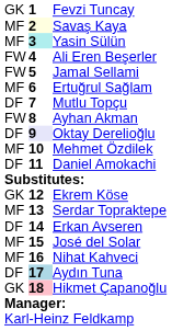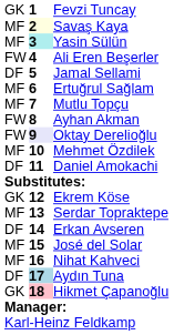 <table style="font-size:90%" cellspacing="0" cellpadding="0" align=center'>
 <tr>
 <th width=25></th>
 <th width=25></th>
 </tr>
 <tr>
 <td>GK</td>
 <td><strong>1</strong></td>
 <td> <a href='#'>Fevzi Tuncay</a></td>
 </tr>
 <tr>
 <td>MF</td>
 <td style="background: lightyellow;"><strong>2</strong></td>
 <td> <a href='#'>Savaş Kaya</a></td>
 </tr>
 <tr>
 <td>MF</td>
 <td style="background: paleturquoise;"><strong>3</strong></td>
 <td> <a href='#'>Yasin Sülün</a></td>
 </tr>
 <tr>
 <td>FW</td>
 <td><strong>4</strong></td>
 <td> <a href='#'>Ali Eren Beşerler</a></td>
 </tr>
 <tr>
-<td>FW</td>
+<td>DF</td>
 <td><strong>5</strong></td>
 <td> <a href='#'>Jamal Sellami</a></td>
 </tr>
 <tr>
 <td>MF</td>
 <td><strong>6</strong></td>
 <td> <a href='#'>Ertuğrul Sağlam</a></td>
 </tr>
 <tr>
-<td>DF</td>
+<td>MF</td>
 <td><strong>7</strong></td>
 <td> <a href='#'>Mutlu Topçu</a></td>
 </tr>
 <tr>
 <td>FW</td>
 <td><strong>8</strong></td>
 <td> <a href='#'>Ayhan Akman</a></td>
 <td></td>
 <td></td>
 </tr>
 <tr>
-<td>DF</td>
+<td>FW</td>
 <td style="background: lavender;"><strong>9</strong></td>
 <td> <a href='#'>Oktay Derelioğlu</a></td>
 <td></td>
 <td></td>
 </tr>
 <tr>
 <td>MF</td>
 <td><strong>10</strong></td>
 <td> <a href='#'>Mehmet Özdilek</a></td>
 <td></td>
 </tr>
 <tr>
 <td>DF</td>
 <td><strong>11</strong></td>
 <td> <a href='#'>Daniel Amokachi</a></td>
 <td></td>
 <td></td>
 </tr>
 <tr>
 <td colspan=3><strong>Substitutes:</strong></td>
 </tr>
 <tr>
 <td>GK</td>
 <td><strong>12</strong></td>
 <td> <a href='#'>Ekrem Köse</a></td>
 </tr>
 <tr>
 <td>MF</td>
 <td><strong>13</strong></td>
 <td> <a href='#'>Serdar Topraktepe</a></td>
 <td></td>
 <td></td>
 </tr>
 <tr>
 <td>DF</td>
 <td><strong>14</strong></td>
 <td> <a href='#'>Erkan Avseren</a></td>
 </tr>
 <tr>
 <td>MF</td>
 <td><strong>15</strong></td>
 <td> <a href='#'>José del Solar</a></td>
 <td></td>
 <td></td>
 </tr>
 <tr>
 <td>MF</td>
 <td><strong>16</strong></td>
 <td> <a href='#'>Nihat Kahveci</a></td>
 <td></td>
 <td></td>
 </tr>
 <tr>
 <td>DF</td>
 <td style="background: lightblue;"><strong>17</strong></td>
 <td> <a href='#'>Aydın Tuna</a></td>
 </tr>
 <tr>
 <td>GK</td>
 <td style="background: pink;"><strong>18</strong></td>
 <td> <a href='#'>Hikmet Çapanoğlu</a></td>
 <td></td>
 <td></td>
 </tr>
 <tr>
 <td colspan=3><strong>Manager:</strong></td>
 </tr>
 <tr>
 <td colspan=4> <a href='#'>Karl-Heinz Feldkamp</a></td>
 </tr>
 </table>
